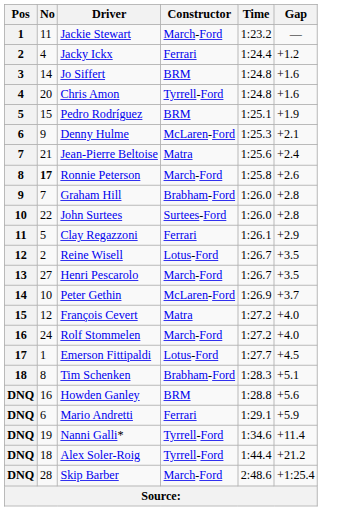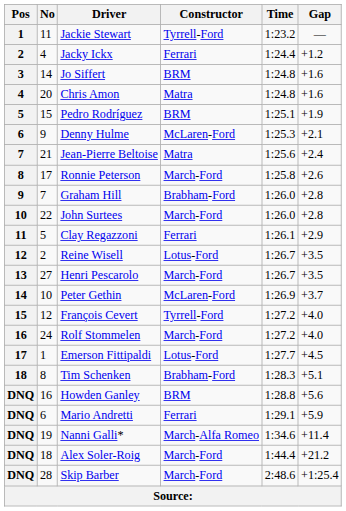 <table class="wikitable sortable" style="font-size: 95%">
 <tr>
 <th>Pos</th>
 <th>No</th>
 <th>Driver</th>
 <th>Constructor</th>
 <th>Time</th>
 <th>Gap</th>
 </tr>
 <tr>
 <th>1</th>
 <td>11</td>
 <td>  <a href='#'>Jackie Stewart</a></td>
-<td><a href='#'>March</a>-<a href='#'>Ford</a></td>
+<td><a href='#'>Tyrrell</a>-<a href='#'>Ford</a></td>
 <td>1:23.2</td>
 <td align="center">—</td>
 </tr>
 <tr>
 <th>2</th>
 <td>4</td>
 <td> <a href='#'>Jacky Ickx</a></td>
 <td><a href='#'>Ferrari</a></td>
 <td>1:24.4</td>
 <td>+1.2</td>
 </tr>
 <tr>
 <th>3</th>
 <td>14</td>
 <td> <a href='#'>Jo Siffert</a></td>
 <td><a href='#'>BRM</a></td>
 <td>1:24.8</td>
 <td>+1.6</td>
 </tr>
 <tr>
 <th>4</th>
 <td>20</td>
 <td> <a href='#'>Chris Amon</a></td>
-<td><a href='#'>Tyrrell</a>-<a href='#'>Ford</a></td>
+<td><a href='#'>Matra</a></td>
 <td>1:24.8</td>
 <td>+1.6</td>
 </tr>
 <tr>
 <th>5</th>
 <td>15</td>
 <td> <a href='#'>Pedro Rodríguez</a></td>
 <td><a href='#'>BRM</a></td>
 <td>1:25.1</td>
 <td>+1.9</td>
 </tr>
 <tr>
 <th>6</th>
 <td>9</td>
 <td> <a href='#'>Denny Hulme</a></td>
 <td><a href='#'>McLaren</a>-<a href='#'>Ford</a></td>
 <td>1:25.3</td>
 <td>+2.1</td>
 </tr>
 <tr>
 <th>7</th>
 <td>21</td>
 <td> <a href='#'>Jean-Pierre Beltoise</a></td>
 <td><a href='#'>Matra</a></td>
 <td>1:25.6</td>
 <td>+2.4</td>
 </tr>
 <tr>
 <th>8</th>
-<td><strong>17</strong></td>
+<td>17</td>
 <td> <a href='#'>Ronnie Peterson</a></td>
 <td><a href='#'>March</a>-<a href='#'>Ford</a></td>
 <td>1:25.8</td>
 <td>+2.6</td>
 </tr>
 <tr>
 <th>9</th>
 <td>7</td>
 <td> <a href='#'>Graham Hill</a></td>
 <td><a href='#'>Brabham</a>-<a href='#'>Ford</a></td>
 <td>1:26.0</td>
 <td>+2.8</td>
 </tr>
 <tr>
 <th>10</th>
 <td>22</td>
 <td> <a href='#'>John Surtees</a></td>
-<td><a href='#'>Surtees</a>-<a href='#'>Ford</a></td>
+<td><a href='#'>March</a>-<a href='#'>Ford</a></td>
 <td>1:26.0</td>
 <td>+2.8</td>
 </tr>
 <tr>
 <th>11</th>
 <td>5</td>
 <td> <a href='#'>Clay Regazzoni</a></td>
 <td><a href='#'>Ferrari</a></td>
 <td>1:26.1</td>
 <td>+2.9</td>
 </tr>
 <tr>
 <th>12</th>
 <td>2</td>
 <td> <a href='#'>Reine Wisell</a></td>
 <td><a href='#'>Lotus</a>-<a href='#'>Ford</a></td>
 <td>1:26.7</td>
 <td>+3.5</td>
 </tr>
 <tr>
 <th>13</th>
 <td>27</td>
 <td> <a href='#'>Henri Pescarolo</a></td>
 <td><a href='#'>March</a>-<a href='#'>Ford</a></td>
 <td>1:26.7</td>
 <td>+3.5</td>
 </tr>
 <tr>
 <th>14</th>
 <td>10</td>
 <td> <a href='#'>Peter Gethin</a></td>
 <td><a href='#'>McLaren</a>-<a href='#'>Ford</a></td>
 <td>1:26.9</td>
 <td>+3.7</td>
 </tr>
 <tr>
 <th>15</th>
 <td>12</td>
 <td> <a href='#'>François Cevert</a></td>
-<td><a href='#'>Matra</a></td>
+<td><a href='#'>Tyrrell</a>-<a href='#'>Ford</a></td>
 <td>1:27.2</td>
 <td>+4.0</td>
 </tr>
 <tr>
 <th>16</th>
 <td>24</td>
 <td> <a href='#'>Rolf Stommelen</a></td>
 <td><a href='#'>March</a>-<a href='#'>Ford</a></td>
 <td>1:27.2</td>
 <td>+4.0</td>
 </tr>
 <tr>
 <th>17</th>
 <td>1</td>
 <td> <a href='#'>Emerson Fittipaldi</a></td>
 <td><a href='#'>Lotus</a>-<a href='#'>Ford</a></td>
 <td>1:27.7</td>
 <td>+4.5</td>
 </tr>
 <tr>
 <th>18</th>
 <td>8</td>
 <td> <a href='#'>Tim Schenken</a></td>
 <td><a href='#'>Brabham</a>-<a href='#'>Ford</a></td>
 <td>1:28.3</td>
 <td>+5.1</td>
 </tr>
 <tr>
 <th>DNQ</th>
 <td>16</td>
 <td> <a href='#'>Howden Ganley</a></td>
 <td><a href='#'>BRM</a></td>
 <td>1:28.8</td>
 <td>+5.6</td>
 </tr>
 <tr>
 <th>DNQ</th>
 <td>6</td>
 <td> <a href='#'>Mario Andretti</a></td>
 <td><a href='#'>Ferrari</a></td>
 <td>1:29.1</td>
 <td>+5.9</td>
 </tr>
 <tr>
 <th>DNQ</th>
 <td>19</td>
 <td> <a href='#'>Nanni Galli</a>*</td>
-<td><a href='#'>Tyrrell</a>-<a href='#'>Ford</a></td>
+<td><a href='#'>March</a>-<a href='#'>Alfa Romeo</a></td>
 <td>1:34.6</td>
 <td>+11.4</td>
 </tr>
 <tr>
 <th>DNQ</th>
 <td>18</td>
 <td> <a href='#'>Alex Soler-Roig</a></td>
-<td><a href='#'>Tyrrell</a>-<a href='#'>Ford</a></td>
+<td><a href='#'>March</a>-<a href='#'>Ford</a></td>
 <td>1:44.4</td>
 <td>+21.2</td>
 </tr>
 <tr>
 <th>DNQ</th>
 <td>28</td>
 <td> <a href='#'>Skip Barber</a></td>
 <td><a href='#'>March</a>-<a href='#'>Ford</a></td>
 <td>2:48.6</td>
 <td>+1:25.4</td>
 </tr>
 <tr>
 <th colspan=6>Source:</th>
 </tr>
 </table>
